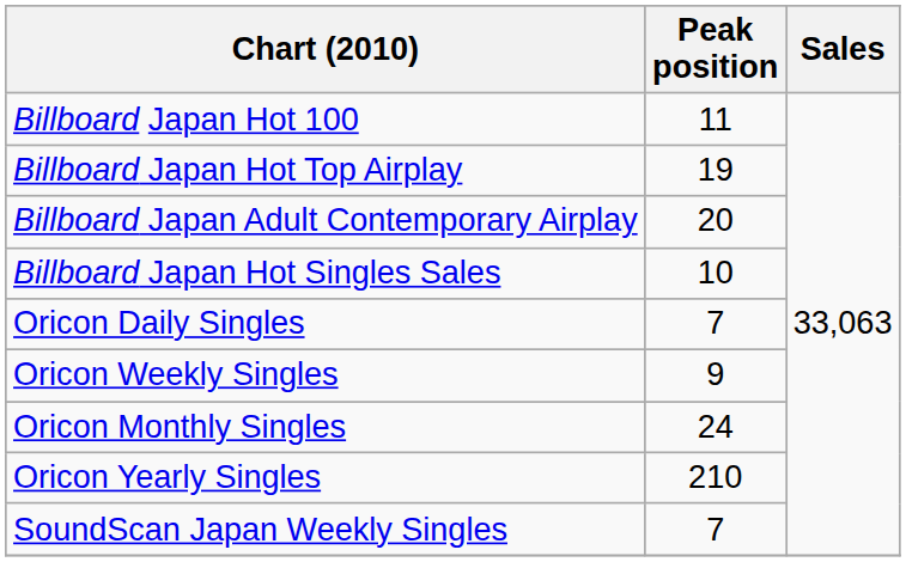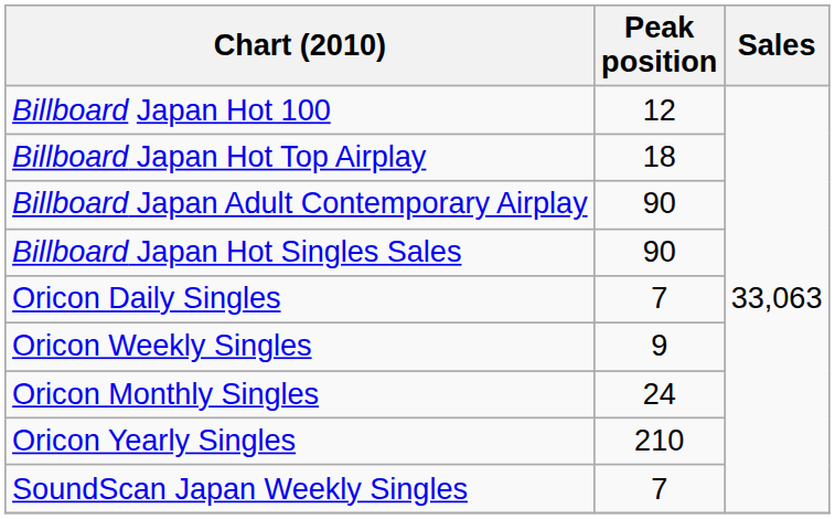 <table class="wikitable sortable">
 <tr>
 <th scope="col">Chart (2010)</th>
 <th scope="col">Peak<br>position</th>
 <th scope="col">Sales</th>
 </tr>
 <tr>
 <td><em><a href='#'>Billboard</a></em> <a href='#'>Japan Hot 100</a></td>
-<td align="center">11</td>
+<td align="center">12</td>
 <td rowspan="9" align="center">33,063</td>
 </tr>
 <tr>
 <td><a href='#'><em>Billboard</em> Japan Hot Top Airplay</a></td>
-<td align="center">19</td>
+<td align="center">18</td>
 </tr>
 <tr>
 <td><a href='#'><em>Billboard</em> Japan Adult Contemporary Airplay</a></td>
-<td align="center">20</td>
+<td align="center">90</td>
 </tr>
 <tr>
 <td><a href='#'><em>Billboard</em> Japan Hot Singles Sales</a></td>
-<td align="center">10</td>
+<td align="center">90</td>
 </tr>
 <tr>
 <td><a href='#'>Oricon Daily Singles</a></td>
 <td align="center">7</td>
 </tr>
 <tr>
 <td><a href='#'>Oricon Weekly Singles</a></td>
 <td align="center">9</td>
 </tr>
 <tr>
 <td><a href='#'>Oricon Monthly Singles</a></td>
 <td align="center">24</td>
 </tr>
 <tr>
 <td><a href='#'>Oricon Yearly Singles</a></td>
 <td align="center">210</td>
 </tr>
 <tr>
 <td><a href='#'>SoundScan Japan Weekly Singles</a></td>
 <td align="center">7</td>
 </tr>
 <tr>
 </tr>
 </table>
